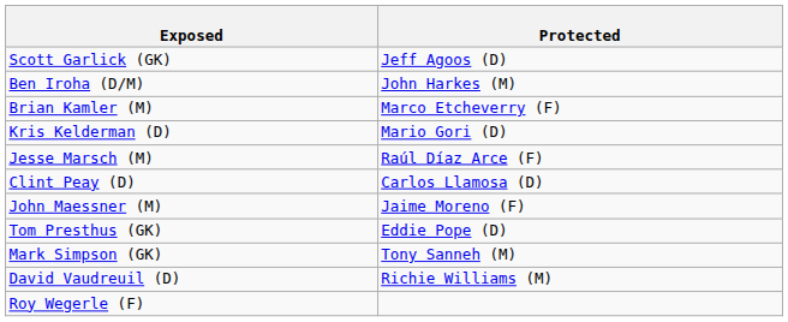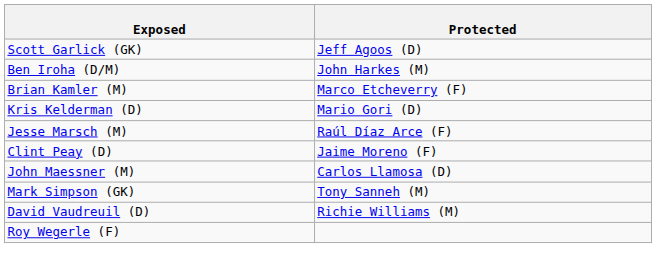 <table class="wikitable">
 <tr>
 <th style="width:23%"><br>Exposed</th>
 <th style="width:25%"><br>Protected</th>
 </tr>
 <tr>
 <td><a href='#'>Scott Garlick</a> (GK)</td>
 <td><a href='#'>Jeff Agoos</a> (D)</td>
 </tr>
 <tr>
 <td><a href='#'>Ben Iroha</a> (D/M)</td>
 <td><a href='#'>John Harkes</a> (M)</td>
 </tr>
 <tr>
 <td><a href='#'>Brian Kamler</a> (M)</td>
 <td><a href='#'>Marco Etcheverry</a> (F)</td>
 </tr>
 <tr>
 <td><a href='#'>Kris Kelderman</a> (D)</td>
 <td><a href='#'>Mario Gori</a> (D)</td>
 </tr>
 <tr>
 <td><a href='#'>Jesse Marsch</a> (M)</td>
 <td><a href='#'>Raúl Díaz Arce</a> (F)</td>
 </tr>
 <tr>
 <td><a href='#'>Clint Peay</a> (D)</td>
-<td><a href='#'>Carlos Llamosa</a> (D)</td>
+<td><a href='#'>Jaime Moreno</a> (F)</td>
 </tr>
 <tr>
 <td><a href='#'>John Maessner</a> (M)</td>
-<td><a href='#'>Jaime Moreno</a> (F)</td>
-</tr>
-<tr>
-<td><a href='#'>Tom Presthus</a> (GK)</td>
-<td><a href='#'>Eddie Pope</a> (D)</td>
+<td><a href='#'>Carlos Llamosa</a> (D)</td>
 </tr>
 <tr>
 <td><a href='#'>Mark Simpson</a> (GK)</td>
 <td><a href='#'>Tony Sanneh</a> (M)</td>
 </tr>
 <tr>
 <td><a href='#'>David Vaudreuil</a> (D)</td>
 <td><a href='#'>Richie Williams</a> (M)</td>
 </tr>
 <tr>
 <td><a href='#'>Roy Wegerle</a> (F)</td>
 <td></td>
 </tr>
 </table>
